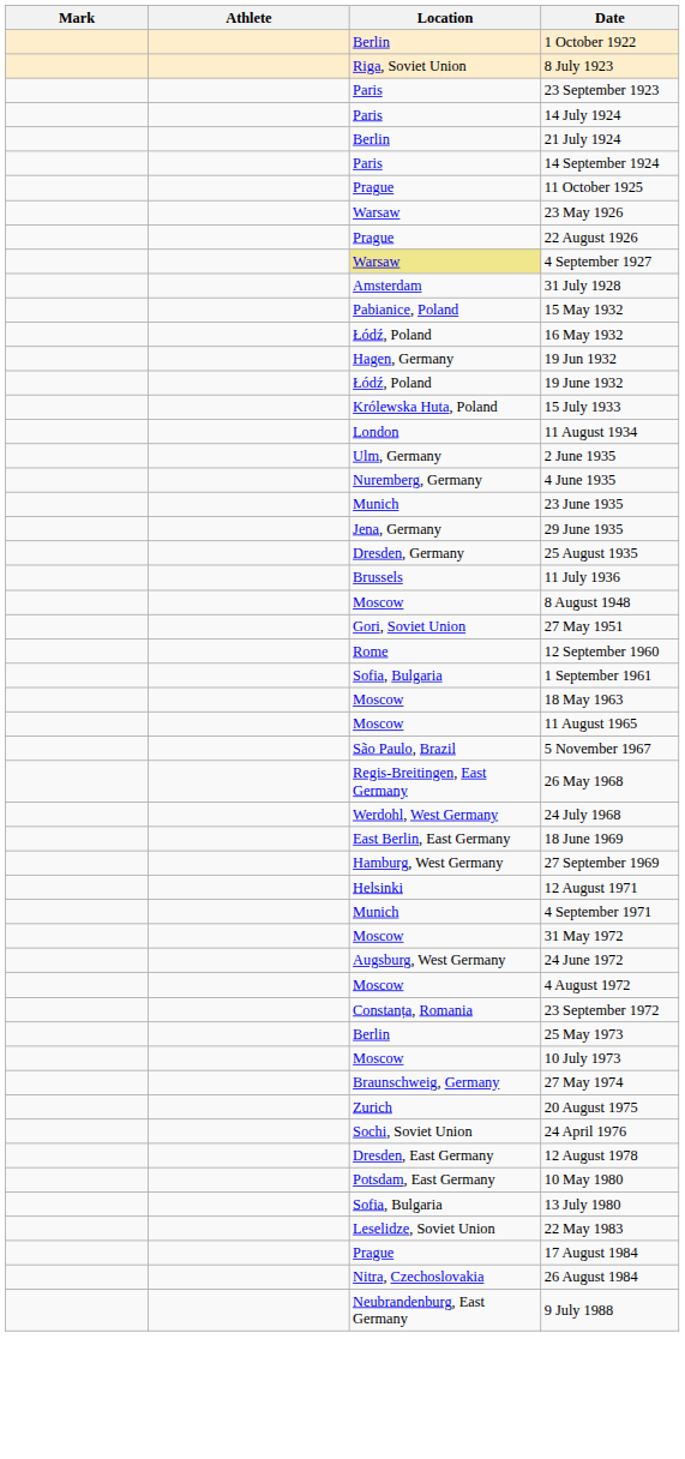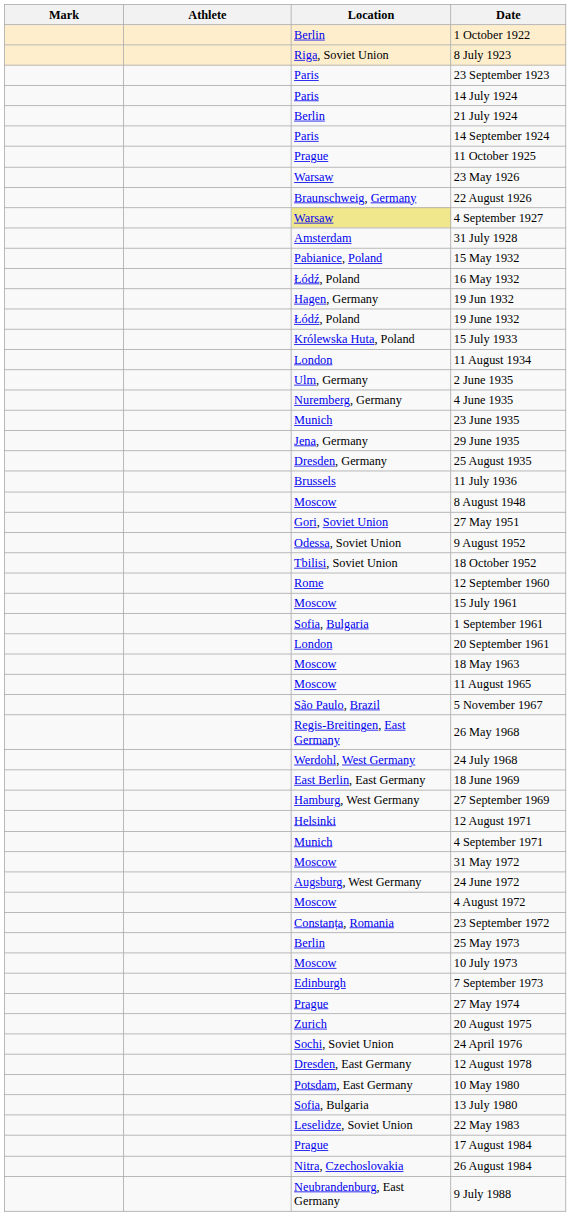 <table class="wikitable" style="font-size:95%;">
 <tr>
 <th width="140">Mark</th>
 <th width="200">Athlete</th>
 <th width="190">Location</th>
 <th width="135">Date</th>
 </tr>
 <tr style="background: #fec">
 <td></td>
 <td></td>
 <td><a href='#'>Berlin</a></td>
 <td>1 October 1922</td>
 </tr>
 <tr style="background: #fec">
 <td></td>
 <td></td>
 <td><a href='#'>Riga</a>, Soviet Union</td>
 <td>8 July 1923</td>
 </tr>
 <tr>
 <td></td>
 <td></td>
 <td><a href='#'>Paris</a></td>
 <td>23 September 1923</td>
 </tr>
 <tr>
 <td></td>
 <td></td>
 <td><a href='#'>Paris</a></td>
 <td>14 July 1924</td>
 </tr>
 <tr>
 <td></td>
 <td></td>
 <td><a href='#'>Berlin</a></td>
 <td>21 July 1924</td>
 </tr>
 <tr>
 <td></td>
 <td></td>
 <td><a href='#'>Paris</a></td>
 <td>14 September 1924</td>
 </tr>
 <tr>
 <td></td>
 <td></td>
 <td><a href='#'>Prague</a></td>
 <td>11 October 1925</td>
 </tr>
 <tr>
 <td></td>
 <td></td>
 <td><a href='#'>Warsaw</a></td>
 <td>23 May 1926</td>
 </tr>
 <tr>
 <td></td>
 <td></td>
-<td><a href='#'>Prague</a></td>
+<td><a href='#'>Braunschweig</a>, <a href='#'>Germany</a></td>
 <td>22 August 1926</td>
 </tr>
 <tr>
 <td></td>
 <td></td>
 <td style="background: khaki;"><a href='#'>Warsaw</a></td>
 <td>4 September 1927</td>
 </tr>
 <tr>
 <td></td>
 <td></td>
 <td><a href='#'>Amsterdam</a></td>
 <td>31 July 1928</td>
 </tr>
 <tr>
 <td></td>
 <td></td>
 <td><a href='#'>Pabianice</a>, <a href='#'>Poland</a></td>
 <td>15 May 1932</td>
 </tr>
 <tr>
 <td></td>
 <td></td>
 <td><a href='#'>Łódź</a>, Poland</td>
 <td>16 May 1932</td>
 </tr>
 <tr>
 <td></td>
 <td></td>
 <td><a href='#'>Hagen</a>, Germany</td>
 <td>19 Jun 1932</td>
 </tr>
 <tr>
 <td></td>
 <td></td>
 <td><a href='#'>Łódź</a>, Poland</td>
 <td>19 June 1932</td>
 </tr>
 <tr>
 <td></td>
 <td></td>
 <td><a href='#'>Królewska Huta</a>, Poland</td>
 <td>15 July 1933</td>
 </tr>
 <tr>
 <td></td>
 <td></td>
 <td><a href='#'>London</a></td>
 <td>11 August 1934</td>
 </tr>
 <tr>
 <td></td>
 <td></td>
 <td><a href='#'>Ulm</a>, Germany</td>
 <td>2 June 1935</td>
 </tr>
 <tr>
 <td></td>
 <td></td>
 <td><a href='#'>Nuremberg</a>, Germany</td>
 <td>4 June 1935</td>
 </tr>
 <tr>
 <td></td>
 <td></td>
 <td><a href='#'>Munich</a></td>
 <td>23 June 1935</td>
 </tr>
 <tr>
 <td></td>
 <td></td>
 <td><a href='#'>Jena</a>, Germany</td>
 <td>29 June 1935</td>
 </tr>
 <tr>
 <td></td>
 <td></td>
 <td><a href='#'>Dresden</a>, Germany</td>
 <td>25 August 1935</td>
 </tr>
 <tr>
 <td></td>
 <td></td>
 <td><a href='#'>Brussels</a></td>
 <td>11 July 1936</td>
 </tr>
 <tr>
 <td></td>
 <td></td>
 <td><a href='#'>Moscow</a></td>
 <td>8 August 1948</td>
 </tr>
 <tr>
 <td></td>
 <td></td>
 <td><a href='#'>Gori</a>, <a href='#'>Soviet Union</a></td>
 <td>27 May 1951</td>
 </tr>
 <tr>
 <td></td>
 <td></td>
+<td><a href='#'>Odessa</a>, Soviet Union</td>
+<td>9 August 1952</td>
+</tr>
+<tr>
+<td></td>
+<td></td>
+<td><a href='#'>Tbilisi</a>, Soviet Union</td>
+<td>18 October 1952</td>
+</tr>
+<tr>
+<td></td>
+<td></td>
 <td><a href='#'>Rome</a></td>
 <td>12 September 1960</td>
 </tr>
 <tr>
 <td></td>
 <td></td>
+<td><a href='#'>Moscow</a></td>
+<td>15 July 1961</td>
+</tr>
+<tr>
+<td></td>
+<td></td>
 <td><a href='#'>Sofia</a>, <a href='#'>Bulgaria</a></td>
 <td>1 September 1961</td>
+</tr>
+<tr>
+<td></td>
+<td></td>
+<td><a href='#'>London</a></td>
+<td>20 September 1961</td>
 </tr>
 <tr>
 <td></td>
 <td></td>
 <td><a href='#'>Moscow</a></td>
 <td>18 May 1963</td>
 </tr>
 <tr>
 <td></td>
 <td></td>
 <td><a href='#'>Moscow</a></td>
 <td>11 August 1965</td>
 </tr>
 <tr>
 <td></td>
 <td></td>
 <td><a href='#'>São Paulo</a>, <a href='#'>Brazil</a></td>
 <td>5 November 1967</td>
 </tr>
 <tr>
 <td></td>
 <td></td>
 <td><a href='#'>Regis-Breitingen</a>, <a href='#'>East Germany</a></td>
 <td>26 May 1968</td>
 </tr>
 <tr>
 <td></td>
 <td></td>
 <td><a href='#'>Werdohl</a>, <a href='#'>West Germany</a></td>
 <td>24 July 1968</td>
 </tr>
 <tr>
 <td></td>
 <td></td>
 <td><a href='#'>East Berlin</a>, East Germany</td>
 <td>18 June 1969</td>
 </tr>
 <tr>
 <td></td>
 <td></td>
 <td><a href='#'>Hamburg</a>, West Germany</td>
 <td>27 September 1969</td>
 </tr>
 <tr>
 <td></td>
 <td></td>
 <td><a href='#'>Helsinki</a></td>
 <td>12 August 1971</td>
 </tr>
 <tr>
 <td></td>
 <td></td>
 <td><a href='#'>Munich</a></td>
 <td>4 September 1971</td>
 </tr>
 <tr>
 <td></td>
 <td></td>
 <td><a href='#'>Moscow</a></td>
 <td>31 May 1972</td>
 </tr>
 <tr>
 <td></td>
 <td></td>
 <td><a href='#'>Augsburg</a>, West Germany</td>
 <td>24 June 1972</td>
 </tr>
 <tr>
 <td></td>
 <td></td>
 <td><a href='#'>Moscow</a></td>
 <td>4 August 1972</td>
 </tr>
 <tr>
 <td></td>
 <td></td>
 <td><a href='#'>Constanța</a>, <a href='#'>Romania</a></td>
 <td>23 September 1972</td>
 </tr>
 <tr>
 <td></td>
 <td></td>
 <td><a href='#'>Berlin</a></td>
 <td>25 May 1973</td>
 </tr>
 <tr>
 <td></td>
 <td></td>
 <td><a href='#'>Moscow</a></td>
 <td>10 July 1973</td>
 </tr>
 <tr>
 <td></td>
 <td></td>
-<td><a href='#'>Braunschweig</a>, <a href='#'>Germany</a></td>
+<td><a href='#'>Edinburgh</a></td>
+<td>7 September 1973</td>
+</tr>
+<tr>
+<td></td>
+<td></td>
+<td><a href='#'>Prague</a></td>
 <td>27 May 1974</td>
 </tr>
 <tr>
 <td></td>
 <td></td>
 <td><a href='#'>Zurich</a></td>
 <td>20 August 1975</td>
 </tr>
 <tr>
 <td></td>
 <td></td>
 <td><a href='#'>Sochi</a>, Soviet Union</td>
 <td>24 April 1976</td>
 </tr>
 <tr>
 <td></td>
 <td></td>
 <td><a href='#'>Dresden</a>, East Germany</td>
 <td>12 August 1978</td>
 </tr>
 <tr>
 <td></td>
 <td></td>
 <td><a href='#'>Potsdam</a>, East Germany</td>
 <td>10 May 1980</td>
 </tr>
 <tr>
 <td></td>
 <td></td>
 <td><a href='#'>Sofia</a>, Bulgaria</td>
 <td>13 July 1980</td>
 </tr>
 <tr>
 <td></td>
 <td></td>
 <td><a href='#'>Leselidze</a>, Soviet Union</td>
 <td>22 May 1983</td>
 </tr>
 <tr>
 <td></td>
 <td></td>
 <td><a href='#'>Prague</a></td>
 <td>17 August 1984</td>
 </tr>
 <tr>
 <td></td>
 <td></td>
 <td><a href='#'>Nitra</a>, <a href='#'>Czechoslovakia</a></td>
 <td>26 August 1984</td>
 </tr>
 <tr>
 <td></td>
 <td></td>
 <td><a href='#'>Neubrandenburg</a>, East Germany</td>
 <td>9 July 1988</td>
 </tr>
 </table>
